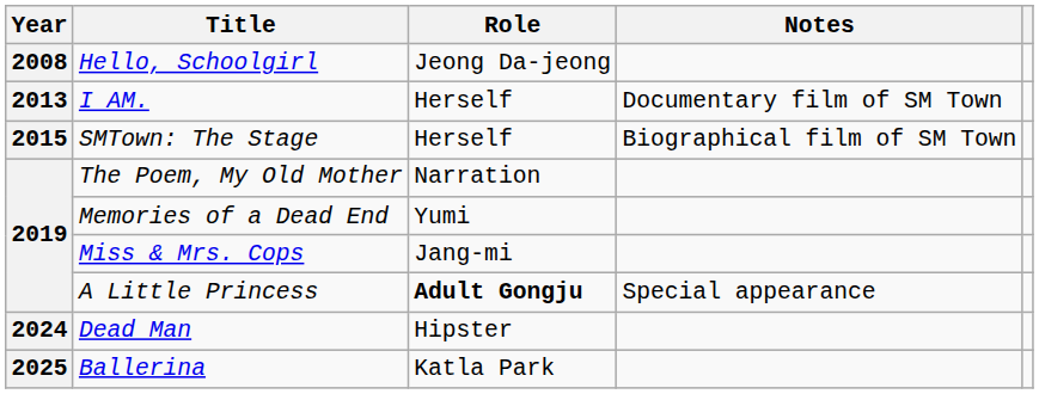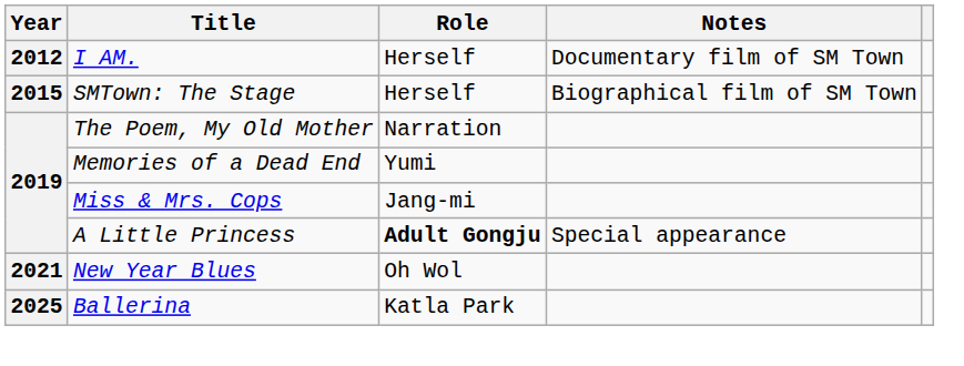 <table class="wikitable plainrowheaders sortable">
 <tr>
 <th scope="col">Year</th>
 <th scope="col">Title</th>
 <th scope="col">Role</th>
 <th scope="col">Notes</th>
 <th scope="col" class="unsortable"></th>
 </tr>
 <tr>
-<th scope="row">2008</th>
-<td><em><a href='#'>Hello, Schoolgirl</a></em></td>
-<td>Jeong Da-jeong</td>
-<td></td>
-<td style="text-align:center"></td>
-</tr>
-<tr>
-<th scope="row">2013</th>
+<th scope="row">2012</th>
 <td><em><a href='#'>I AM.</a></em></td>
 <td>Herself</td>
 <td>Documentary film of SM Town</td>
 <td style="text-align:center"></td>
 </tr>
 <tr>
 <th scope="row">2015</th>
 <td><em>SMTown: The Stage</em></td>
 <td>Herself</td>
 <td>Biographical film of SM Town</td>
 <td style="text-align:center"></td>
 </tr>
 <tr>
 <th scope="row" rowspan="4">2019</th>
 <td><em>The Poem, My Old Mother</em></td>
 <td>Narration</td>
 <td></td>
 <td style="text-align:center"></td>
 </tr>
 <tr>
 <td><em>Memories of a Dead End</em></td>
 <td>Yumi</td>
 <td></td>
 <td style="text-align:center"></td>
 </tr>
 <tr>
 <td><em><a href='#'>Miss & Mrs. Cops</a></em></td>
 <td>Jang-mi</td>
 <td></td>
 <td style="text-align:center"></td>
 </tr>
 <tr>
 <td><em>A Little Princess</em></td>
 <td><strong>Adult Gongju</strong></td>
 <td>Special appearance</td>
 <td style="text-align:center"></td>
 </tr>
 <tr>
-<th scope="row">2024</th>
-<td><em><a href='#'>Dead Man</a></em></td>
-<td>Hipster</td>
+<th scope="row">2021</th>
+<td><em><a href='#'>New Year Blues</a></em></td>
+<td>Oh Wol</td>
 <td></td>
 <td style="text-align:center"></td>
 </tr>
 <tr>
 <th scope="row">2025</th>
 <td><em><a href='#'>Ballerina</a></em></td>
 <td>Katla Park</td>
 <td></td>
 <td style="text-align:center"></td>
 </tr>
 </table>
